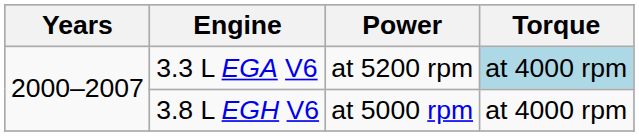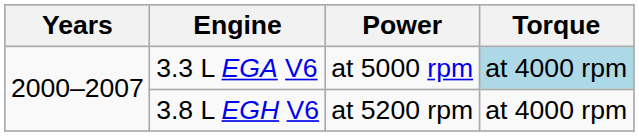 <table class=wikitable>
 <tr>
 <th>Years</th>
 <th>Engine</th>
 <th>Power</th>
 <th>Torque</th>
 </tr>
 <tr>
 <td rowspan=2>2000–2007</td>
 <td>3.3 L  <em><a href='#'>EGA</a></em> <a href='#'>V6</a></td>
-<td> at 5200 rpm</td>
+<td> at 5000 <a href='#'>rpm</a></td>
 <td style="background: lightblue;"> at 4000 rpm</td>
 </tr>
 <tr>
 <td>3.8 L  <em><a href='#'>EGH</a></em> <a href='#'>V6</a></td>
-<td> at 5000 <a href='#'>rpm</a></td>
+<td> at 5200 rpm</td>
 <td> at 4000 rpm</td>
 </tr>
 </table>
